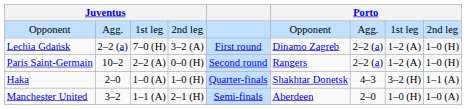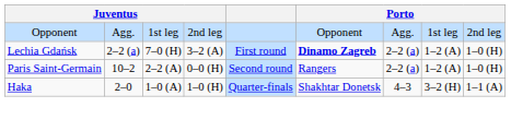 <table class="wikitable" style="text-align:center">
 <tr>
 <th colspan=4> <a href='#'>Juventus</a></th>
 <th></th>
 <th colspan=4> <a href='#'>Porto</a></th>
 </tr>
 <tr style="background:#c1e0ff">
 <td>Opponent</td>
 <td>Agg.</td>
 <td>1st leg</td>
 <td>2nd leg</td>
 <td></td>
 <td>Opponent</td>
 <td>Agg.</td>
 <td>1st leg</td>
 <td>2nd leg</td>
 </tr>
 <tr>
 <td align=left> <a href='#'>Lechia Gdańsk</a></td>
 <td>2–2 (<a href='#'>a</a>)</td>
 <td>7–0 (H)</td>
 <td>3–2 (A)</td>
 <td style="background:#c1e0ff;"><a href='#'>First round</a></td>
-<td align=left> <a href='#'>Dinamo Zagreb</a></td>
+<td align=left><strong> <a href='#'>Dinamo Zagreb</a></strong></td>
 <td>2–2 (<a href='#'>a</a>)</td>
 <td>1–2 (A)</td>
 <td>1–0 (H)</td>
 </tr>
 <tr>
 <td align=left> <a href='#'>Paris Saint-Germain</a></td>
 <td>10–2</td>
 <td>2–2 (A)</td>
 <td>0–0 (H)</td>
 <td style="background:#c1e0ff;"><a href='#'>Second round</a></td>
 <td align=left> <a href='#'>Rangers</a></td>
 <td>2–2 (<a href='#'>a</a>)</td>
 <td>1–2 (A)</td>
 <td>1–0 (H)</td>
 </tr>
 <tr>
 <td align=left> <a href='#'>Haka</a></td>
 <td>2–0</td>
 <td>1–0 (A)</td>
 <td>1–0 (H)</td>
 <td style="background:#c1e0ff;"><a href='#'>Quarter-finals</a></td>
 <td align=left> <a href='#'>Shakhtar Donetsk</a></td>
 <td>4–3</td>
 <td>3–2 (H)</td>
 <td>1–1 (A)</td>
 </tr>
-<tr>
-<td align=left> <a href='#'>Manchester United</a></td>
-<td>3–2</td>
-<td>1–1 (A)</td>
-<td>2–1 (H)</td>
-<td style="background:#c1e0ff;"><a href='#'>Semi-finals</a></td>
-<td align=left> <a href='#'>Aberdeen</a></td>
-<td>2–0</td>
-<td>1–0 (H)</td>
-<td>1–0 (A)</td>
-</tr>
 </table>
